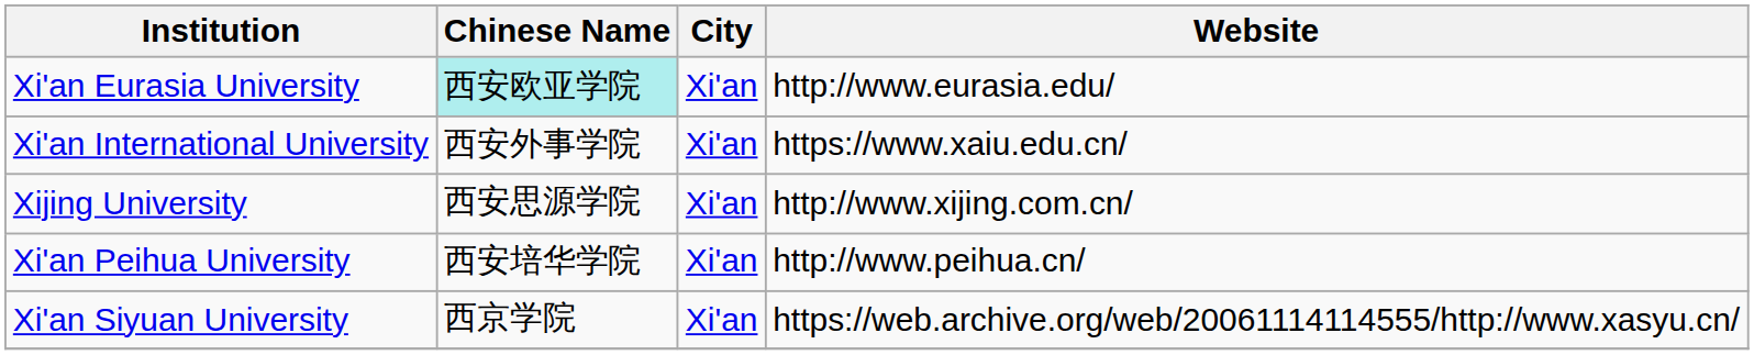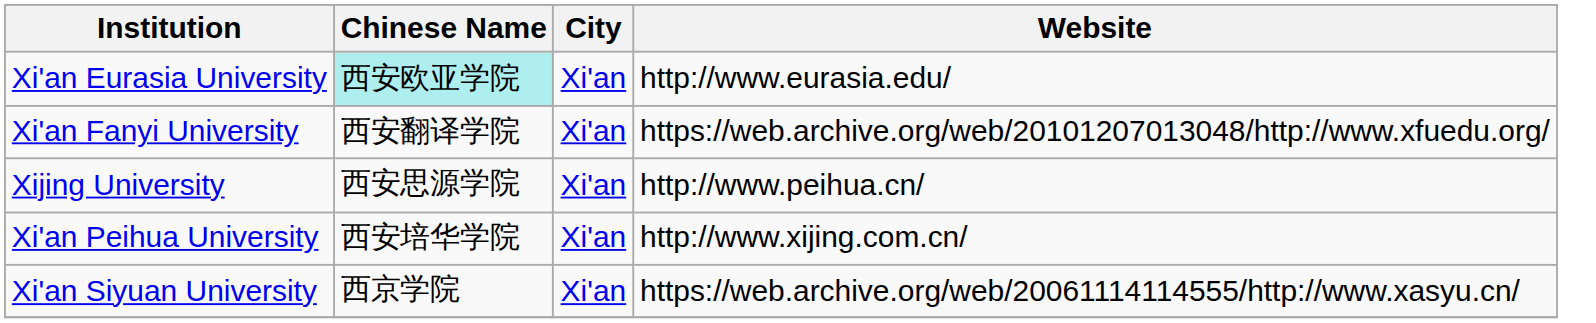 <table class="wikitable sortable">
 <tr>
 <th>Institution</th>
 <th>Chinese Name</th>
 <th>City</th>
 <th>Website</th>
 </tr>
 <tr>
 <td><a href='#'>Xi'an Eurasia University</a></td>
 <td style="background: paleturquoise;">西安欧亚学院</td>
 <td><a href='#'>Xi'an</a></td>
 <td>http://www.eurasia.edu/</td>
 </tr>
 <tr>
-<td><a href='#'>Xi'an International University</a></td>
-<td>西安外事学院</td>
+<td><a href='#'>Xi'an Fanyi University</a></td>
+<td>西安翻译学院</td>
 <td><a href='#'>Xi'an</a></td>
-<td>https://www.xaiu.edu.cn/</td>
+<td>https://web.archive.org/web/20101207013048/http://www.xfuedu.org/</td>
 </tr>
 <tr>
 <td><a href='#'>Xijing University</a></td>
 <td>西安思源学院</td>
 <td><a href='#'>Xi'an</a></td>
-<td>http://www.xijing.com.cn/</td>
+<td>http://www.peihua.cn/</td>
 </tr>
 <tr>
 <td><a href='#'>Xi'an Peihua University</a></td>
 <td>西安培华学院</td>
 <td><a href='#'>Xi'an</a></td>
-<td>http://www.peihua.cn/</td>
+<td>http://www.xijing.com.cn/</td>
 </tr>
 <tr>
 <td><a href='#'>Xi'an Siyuan University</a></td>
 <td>西京学院</td>
 <td><a href='#'>Xi'an</a></td>
 <td>https://web.archive.org/web/20061114114555/http://www.xasyu.cn/</td>
 </tr>
 <tr>
 </tr>
 </table>
